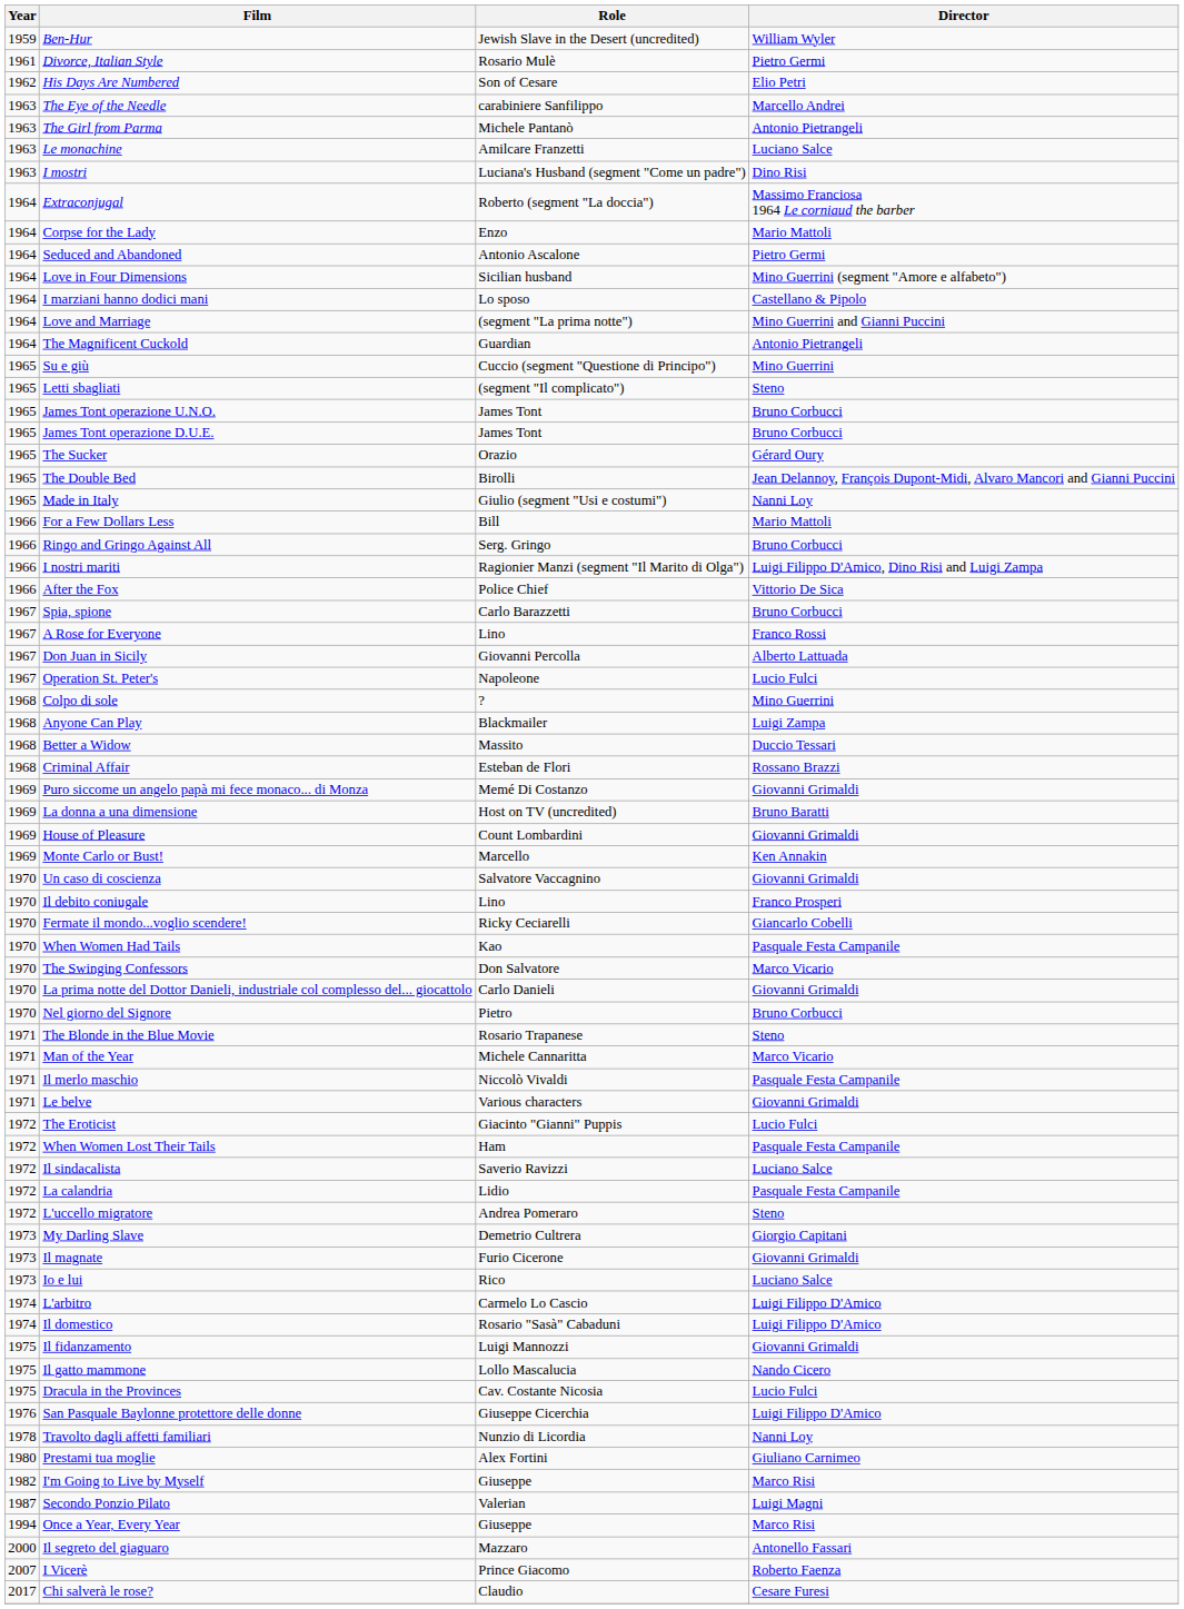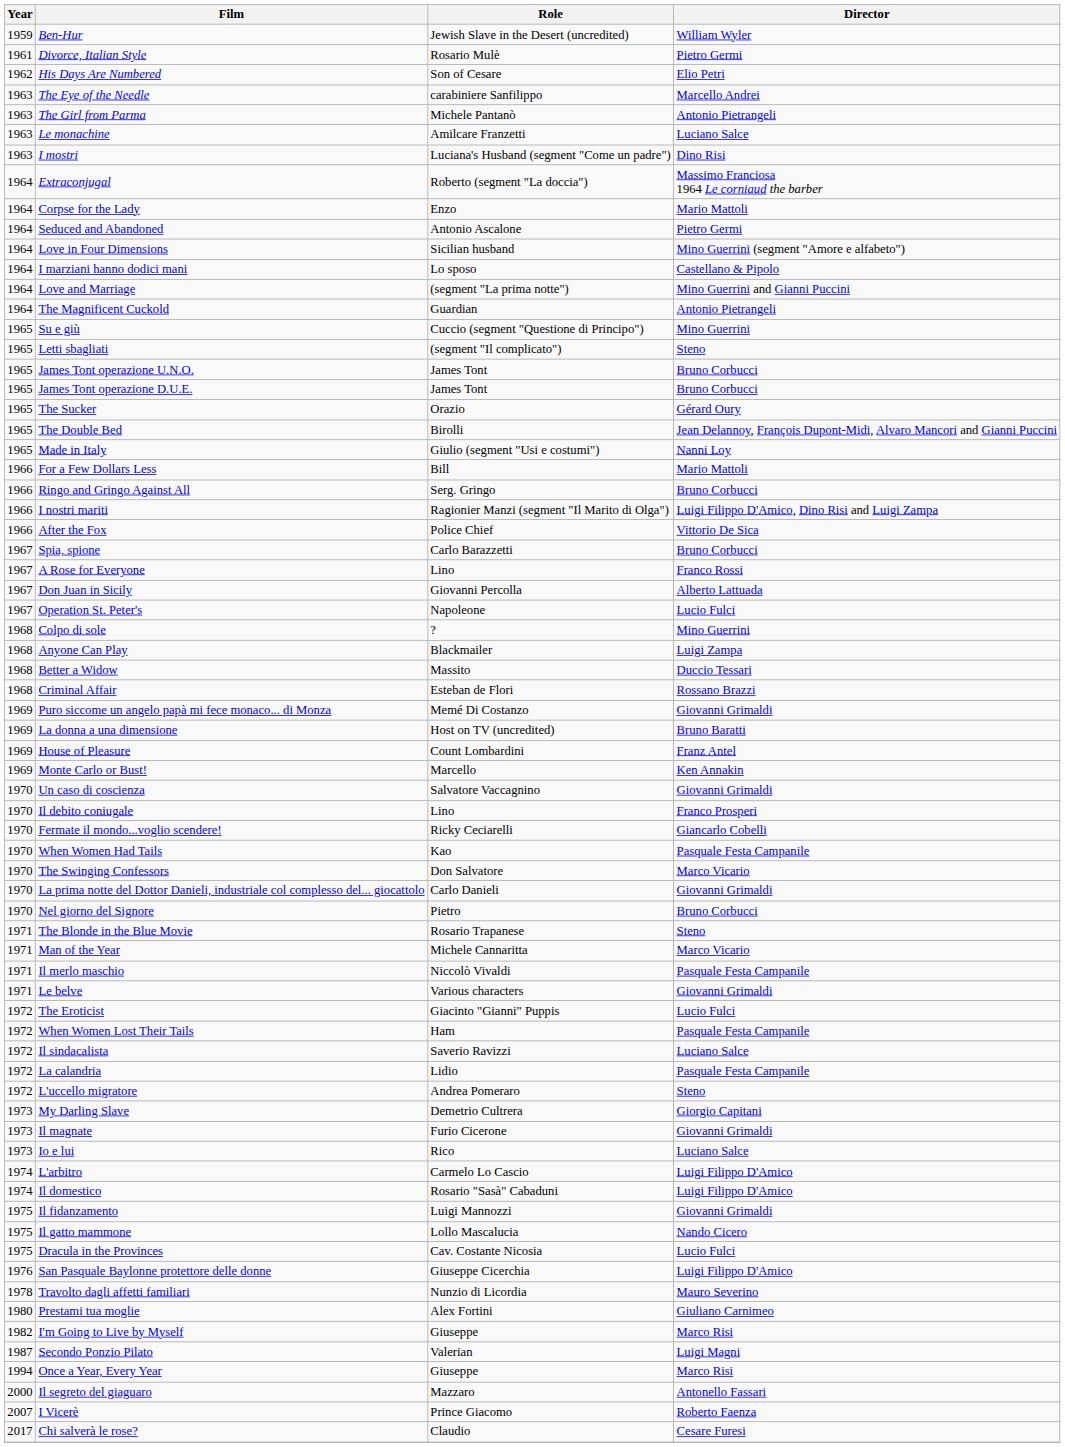 <table class="wikitable">
 <tr>
 <th>Year</th>
 <th>Film</th>
 <th>Role</th>
 <th>Director</th>
 </tr>
 <tr>
 <td>1959</td>
 <td><em><a href='#'>Ben-Hur</a></em></td>
 <td>Jewish Slave in the Desert (uncredited)</td>
 <td><a href='#'>William Wyler</a></td>
 </tr>
 <tr>
 <td>1961</td>
 <td><em><a href='#'>Divorce, Italian Style</a></em></td>
 <td>Rosario Mulè</td>
 <td><a href='#'>Pietro Germi</a></td>
 </tr>
 <tr>
 <td>1962</td>
 <td><em><a href='#'>His Days Are Numbered</a></em></td>
 <td>Son of Cesare</td>
 <td><a href='#'>Elio Petri</a></td>
 </tr>
 <tr>
 <td>1963</td>
 <td><em><a href='#'>The Eye of the Needle</a></em></td>
 <td>carabiniere Sanfilippo</td>
 <td><a href='#'>Marcello Andrei</a></td>
 </tr>
 <tr>
 <td>1963</td>
 <td><em><a href='#'>The Girl from Parma</a></em></td>
 <td>Michele Pantanò</td>
 <td><a href='#'>Antonio Pietrangeli</a></td>
 </tr>
 <tr>
 <td>1963</td>
 <td><em><a href='#'>Le monachine</a></em></td>
 <td>Amilcare Franzetti</td>
 <td><a href='#'>Luciano Salce</a></td>
 </tr>
 <tr>
 <td>1963</td>
 <td><em><a href='#'>I mostri</a></em></td>
 <td>Luciana's Husband (segment "Come un padre")</td>
 <td><a href='#'>Dino Risi</a></td>
 </tr>
 <tr>
 <td>1964</td>
 <td><em><a href='#'>Extraconjugal</a></em></td>
 <td>Roberto  (segment "La doccia")</td>
 <td><a href='#'>Massimo Franciosa</a><br>1964 <em><a href='#'>Le corniaud</a> the barber</td>
 </tr>
 <tr>
 <td>1964</td>
 <td></em><a href='#'>Corpse for the Lady</a><em></td>
 <td>Enzo</td>
 <td><a href='#'>Mario Mattoli</a></td>
 </tr>
 <tr>
 <td>1964</td>
 <td></em><a href='#'>Seduced and Abandoned</a><em></td>
 <td>Antonio Ascalone</td>
 <td><a href='#'>Pietro Germi</a></td>
 </tr>
 <tr>
 <td>1964</td>
 <td></em><a href='#'>Love in Four Dimensions</a><em></td>
 <td>Sicilian husband</td>
 <td><a href='#'>Mino Guerrini</a> (segment "Amore e alfabeto")</td>
 </tr>
 <tr>
 <td>1964</td>
 <td></em><a href='#'>I marziani hanno dodici mani</a><em></td>
 <td>Lo sposo</td>
 <td><a href='#'>Castellano & Pipolo</a></td>
 </tr>
 <tr>
 <td>1964</td>
 <td></em><a href='#'>Love and Marriage</a><em></td>
 <td>(segment "La prima notte")</td>
 <td><a href='#'>Mino Guerrini</a> and <a href='#'>Gianni Puccini</a></td>
 </tr>
 <tr>
 <td>1964</td>
 <td></em><a href='#'>The Magnificent Cuckold</a><em></td>
 <td>Guardian</td>
 <td><a href='#'>Antonio Pietrangeli</a></td>
 </tr>
 <tr>
 <td>1965</td>
 <td></em><a href='#'>Su e giù</a><em></td>
 <td>Cuccio (segment "Questione di Principo")</td>
 <td><a href='#'>Mino Guerrini</a></td>
 </tr>
 <tr>
 <td>1965</td>
 <td></em><a href='#'>Letti sbagliati</a><em></td>
 <td>(segment "Il complicato")</td>
 <td><a href='#'>Steno</a></td>
 </tr>
 <tr>
 <td>1965</td>
 <td></em><a href='#'>James Tont operazione U.N.O.</a><em></td>
 <td>James Tont</td>
 <td><a href='#'>Bruno Corbucci</a></td>
 </tr>
 <tr>
 <td>1965</td>
 <td></em><a href='#'>James Tont operazione D.U.E.</a><em></td>
 <td>James Tont</td>
 <td><a href='#'>Bruno Corbucci</a></td>
 </tr>
 <tr>
 <td>1965</td>
 <td></em><a href='#'>The Sucker</a><em></td>
 <td>Orazio</td>
 <td><a href='#'>Gérard Oury</a></td>
 </tr>
 <tr>
 <td>1965</td>
 <td></em><a href='#'>The Double Bed</a><em></td>
 <td>Birolli</td>
 <td><a href='#'>Jean Delannoy</a>, <a href='#'>François Dupont-Midi</a>, <a href='#'>Alvaro Mancori</a> and <a href='#'>Gianni Puccini</a></td>
 </tr>
 <tr>
 <td>1965</td>
 <td></em><a href='#'>Made in Italy</a><em></td>
 <td>Giulio (segment "Usi e costumi")</td>
 <td><a href='#'>Nanni Loy</a></td>
 </tr>
 <tr>
 <td>1966</td>
 <td></em><a href='#'>For a Few Dollars Less</a><em></td>
 <td>Bill</td>
 <td><a href='#'>Mario Mattoli</a></td>
 </tr>
 <tr>
 <td>1966</td>
 <td></em><a href='#'>Ringo and Gringo Against All</a><em></td>
 <td>Serg. Gringo</td>
 <td><a href='#'>Bruno Corbucci</a></td>
 </tr>
 <tr>
 <td>1966</td>
 <td></em><a href='#'>I nostri mariti</a><em></td>
 <td>Ragionier Manzi (segment "Il Marito di Olga")</td>
 <td><a href='#'>Luigi Filippo D'Amico</a>, <a href='#'>Dino Risi</a> and <a href='#'>Luigi Zampa</a></td>
 </tr>
 <tr>
 <td>1966</td>
 <td></em><a href='#'>After the Fox</a><em></td>
 <td>Police Chief</td>
 <td><a href='#'>Vittorio De Sica</a></td>
 </tr>
 <tr>
 <td>1967</td>
 <td></em><a href='#'>Spia, spione</a><em></td>
 <td>Carlo Barazzetti</td>
 <td><a href='#'>Bruno Corbucci</a></td>
 </tr>
 <tr>
 <td>1967</td>
 <td></em><a href='#'>A Rose for Everyone</a><em></td>
 <td>Lino</td>
 <td><a href='#'>Franco Rossi</a></td>
 </tr>
 <tr>
 <td>1967</td>
 <td></em><a href='#'>Don Juan in Sicily</a><em></td>
 <td>Giovanni Percolla</td>
 <td><a href='#'>Alberto Lattuada</a></td>
 </tr>
 <tr>
 <td>1967</td>
 <td></em><a href='#'>Operation St. Peter's</a><em></td>
 <td>Napoleone</td>
 <td><a href='#'>Lucio Fulci</a></td>
 </tr>
 <tr>
 <td>1968</td>
 <td></em><a href='#'>Colpo di sole</a><em></td>
 <td>?</td>
 <td><a href='#'>Mino Guerrini</a></td>
 </tr>
 <tr>
 <td>1968</td>
 <td></em><a href='#'>Anyone Can Play</a><em></td>
 <td>Blackmailer</td>
 <td><a href='#'>Luigi Zampa</a></td>
 </tr>
 <tr>
 <td>1968</td>
 <td></em><a href='#'>Better a Widow</a><em></td>
 <td>Massito</td>
 <td><a href='#'>Duccio Tessari</a></td>
 </tr>
 <tr>
 <td>1968</td>
 <td></em><a href='#'>Criminal Affair</a><em></td>
 <td>Esteban de Flori</td>
 <td><a href='#'>Rossano Brazzi</a></td>
 </tr>
 <tr>
 <td>1969</td>
 <td></em><a href='#'>Puro siccome un angelo papà mi fece monaco... di Monza</a><em></td>
 <td>Memé Di Costanzo</td>
 <td><a href='#'>Giovanni Grimaldi</a></td>
 </tr>
 <tr>
 <td>1969</td>
 <td></em><a href='#'>La donna a una dimensione</a><em></td>
 <td>Host on TV (uncredited)</td>
 <td><a href='#'>Bruno Baratti</a></td>
 </tr>
 <tr>
 <td>1969</td>
 <td></em><a href='#'>House of Pleasure</a><em></td>
 <td>Count Lombardini</td>
-<td><a href='#'>Giovanni Grimaldi</a></td>
+<td><a href='#'>Franz Antel</a></td>
 </tr>
 <tr>
 <td>1969</td>
 <td></em><a href='#'>Monte Carlo or Bust!</a><em></td>
 <td>Marcello</td>
 <td><a href='#'>Ken Annakin</a></td>
 </tr>
 <tr>
 <td>1970</td>
 <td></em><a href='#'>Un caso di coscienza</a><em></td>
 <td>Salvatore Vaccagnino</td>
 <td><a href='#'>Giovanni Grimaldi</a></td>
 </tr>
 <tr>
 <td>1970</td>
 <td></em><a href='#'>Il debito coniugale</a><em></td>
 <td>Lino</td>
 <td><a href='#'>Franco Prosperi</a></td>
 </tr>
 <tr>
 <td>1970</td>
 <td></em><a href='#'>Fermate il mondo...voglio scendere!</a><em></td>
 <td>Ricky Ceciarelli</td>
 <td><a href='#'>Giancarlo Cobelli</a></td>
 </tr>
 <tr>
 <td>1970</td>
 <td></em><a href='#'>When Women Had Tails</a><em></td>
 <td>Kao</td>
 <td><a href='#'>Pasquale Festa Campanile</a></td>
 </tr>
 <tr>
 <td>1970</td>
 <td></em><a href='#'>The Swinging Confessors</a><em></td>
 <td>Don Salvatore</td>
 <td><a href='#'>Marco Vicario</a></td>
 </tr>
 <tr>
 <td>1970</td>
 <td></em><a href='#'>La prima notte del Dottor Danieli, industriale col complesso del... giocattolo</a><em></td>
 <td>Carlo Danieli</td>
 <td><a href='#'>Giovanni Grimaldi</a></td>
 </tr>
 <tr>
 <td>1970</td>
 <td></em><a href='#'>Nel giorno del Signore</a><em></td>
 <td>Pietro</td>
 <td><a href='#'>Bruno Corbucci</a></td>
 </tr>
 <tr>
 <td>1971</td>
 <td></em><a href='#'>The Blonde in the Blue Movie</a><em></td>
 <td>Rosario Trapanese</td>
 <td><a href='#'>Steno</a></td>
 </tr>
 <tr>
 <td>1971</td>
 <td></em><a href='#'>Man of the Year</a><em></td>
 <td>Michele Cannaritta</td>
 <td><a href='#'>Marco Vicario</a></td>
 </tr>
 <tr>
 <td>1971</td>
 <td></em><a href='#'>Il merlo maschio</a><em></td>
 <td>Niccolò Vivaldi</td>
 <td><a href='#'>Pasquale Festa Campanile</a></td>
 </tr>
 <tr>
 <td>1971</td>
 <td></em><a href='#'>Le belve</a><em></td>
 <td>Various characters</td>
 <td><a href='#'>Giovanni Grimaldi</a></td>
 </tr>
 <tr>
 <td>1972</td>
 <td></em><a href='#'>The Eroticist</a><em></td>
 <td>Giacinto "Gianni" Puppis</td>
 <td><a href='#'>Lucio Fulci</a></td>
 </tr>
 <tr>
 <td>1972</td>
 <td></em><a href='#'>When Women Lost Their Tails</a><em></td>
 <td>Ham</td>
 <td><a href='#'>Pasquale Festa Campanile</a></td>
 </tr>
 <tr>
 <td>1972</td>
 <td></em><a href='#'>Il sindacalista</a><em></td>
 <td>Saverio Ravizzi</td>
 <td><a href='#'>Luciano Salce</a></td>
 </tr>
 <tr>
 <td>1972</td>
 <td></em><a href='#'>La calandria</a><em></td>
 <td>Lidio</td>
 <td><a href='#'>Pasquale Festa Campanile</a></td>
 </tr>
 <tr>
 <td>1972</td>
 <td></em><a href='#'>L'uccello migratore</a><em></td>
 <td>Andrea Pomeraro</td>
 <td><a href='#'>Steno</a></td>
 </tr>
 <tr>
 <td>1973</td>
 <td></em><a href='#'>My Darling Slave</a><em></td>
 <td>Demetrio Cultrera</td>
 <td><a href='#'>Giorgio Capitani</a></td>
 </tr>
 <tr>
 <td>1973</td>
 <td></em><a href='#'>Il magnate</a><em></td>
 <td>Furio Cicerone</td>
 <td><a href='#'>Giovanni Grimaldi</a></td>
 </tr>
 <tr>
 <td>1973</td>
 <td></em><a href='#'>Io e lui</a><em></td>
 <td>Rico</td>
 <td><a href='#'>Luciano Salce</a></td>
 </tr>
 <tr>
 <td>1974</td>
 <td></em><a href='#'>L'arbitro</a><em></td>
 <td>Carmelo Lo Cascio</td>
 <td><a href='#'>Luigi Filippo D'Amico</a></td>
 </tr>
 <tr>
 <td>1974</td>
 <td></em><a href='#'>Il domestico</a><em></td>
 <td>Rosario "Sasà" Cabaduni</td>
 <td><a href='#'>Luigi Filippo D'Amico</a></td>
 </tr>
 <tr>
 <td>1975</td>
 <td></em><a href='#'>Il fidanzamento</a><em></td>
 <td>Luigi Mannozzi</td>
 <td><a href='#'>Giovanni Grimaldi</a></td>
 </tr>
 <tr>
 <td>1975</td>
 <td></em><a href='#'>Il gatto mammone</a><em></td>
 <td>Lollo Mascalucia</td>
 <td><a href='#'>Nando Cicero</a></td>
 </tr>
 <tr>
 <td>1975</td>
 <td></em><a href='#'>Dracula in the Provinces</a><em></td>
 <td>Cav. Costante Nicosia</td>
 <td><a href='#'>Lucio Fulci</a></td>
 </tr>
 <tr>
 <td>1976</td>
 <td></em><a href='#'>San Pasquale Baylonne protettore delle donne</a><em></td>
 <td>Giuseppe Cicerchia</td>
 <td><a href='#'>Luigi Filippo D'Amico</a></td>
 </tr>
 <tr>
 <td>1978</td>
 <td></em><a href='#'>Travolto dagli affetti familiari</a><em></td>
 <td>Nunzio di Licordia</td>
-<td><a href='#'>Nanni Loy</a></td>
+<td><a href='#'>Mauro Severino</a></td>
 </tr>
 <tr>
 <td>1980</td>
 <td></em><a href='#'>Prestami tua moglie</a><em></td>
 <td>Alex Fortini</td>
 <td><a href='#'>Giuliano Carnimeo</a></td>
 </tr>
 <tr>
 <td>1982</td>
 <td></em><a href='#'>I'm Going to Live by Myself</a><em></td>
 <td>Giuseppe</td>
 <td><a href='#'>Marco Risi</a></td>
 </tr>
 <tr>
 <td>1987</td>
 <td></em><a href='#'>Secondo Ponzio Pilato</a><em></td>
 <td>Valerian</td>
 <td><a href='#'>Luigi Magni</a></td>
 </tr>
 <tr>
 <td>1994</td>
 <td></em><a href='#'>Once a Year, Every Year</a><em></td>
 <td>Giuseppe</td>
 <td><a href='#'>Marco Risi</a></td>
 </tr>
 <tr>
 <td>2000</td>
 <td></em><a href='#'>Il segreto del giaguaro</a><em></td>
 <td>Mazzaro</td>
 <td><a href='#'>Antonello Fassari</a></td>
 </tr>
 <tr>
 <td>2007</td>
 <td></em><a href='#'>I Vicerè</a><em></td>
 <td>Prince Giacomo</td>
 <td><a href='#'>Roberto Faenza</a></td>
 </tr>
 <tr>
 <td>2017</td>
 <td></em><a href='#'>Chi salverà le rose?</a><em></td>
 <td>Claudio</td>
 <td><a href='#'>Cesare Furesi</a></td>
 </tr>
 <tr>
 </tr>
 </table>
